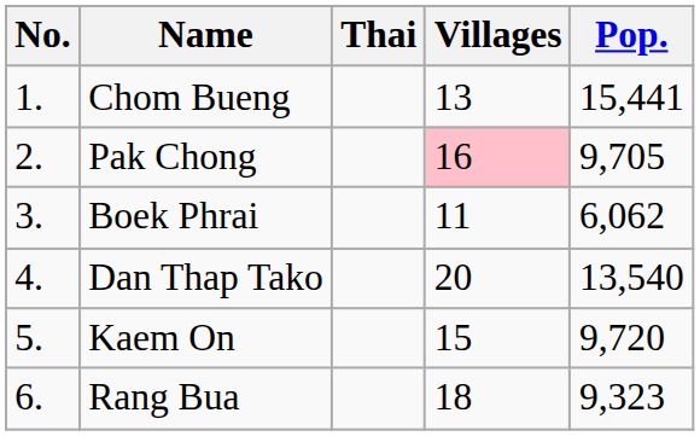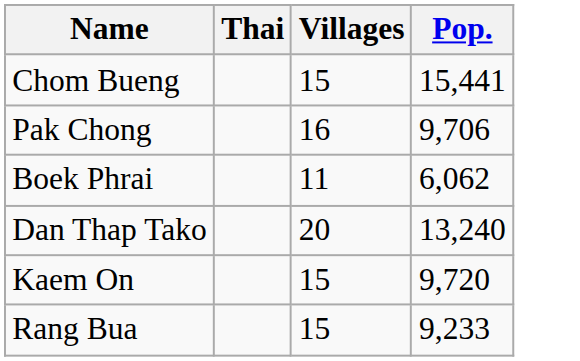 <table class="wikitable sortable">
 <tr>
-<th>No.</th>
 <th>Name</th>
 <th>Thai</th>
 <th>Villages</th>
 <th><a href='#'>Pop.</a></th>
 </tr>
 <tr>
-<td>1.</td>
 <td>Chom Bueng</td>
 <td></td>
-<td>13</td>
+<td>15</td>
 <td>15,441</td>
 </tr>
 <tr>
-<td>2.</td>
 <td>Pak Chong</td>
 <td></td>
-<td style="background: pink;">16</td>
-<td>9,705</td>
+<td>16</td>
+<td>9,706</td>
 </tr>
 <tr>
-<td>3.</td>
 <td>Boek Phrai</td>
 <td></td>
 <td>11</td>
 <td>6,062</td>
 </tr>
 <tr>
-<td>4.</td>
 <td>Dan Thap Tako</td>
 <td></td>
 <td>20</td>
-<td>13,540</td>
+<td>13,240</td>
 </tr>
 <tr>
-<td>5.</td>
 <td>Kaem On</td>
 <td></td>
 <td>15</td>
 <td>9,720</td>
 </tr>
 <tr>
-<td>6.</td>
 <td>Rang Bua</td>
 <td></td>
-<td>18</td>
-<td>9,323</td>
+<td>15</td>
+<td>9,233</td>
 </tr>
 </table>
